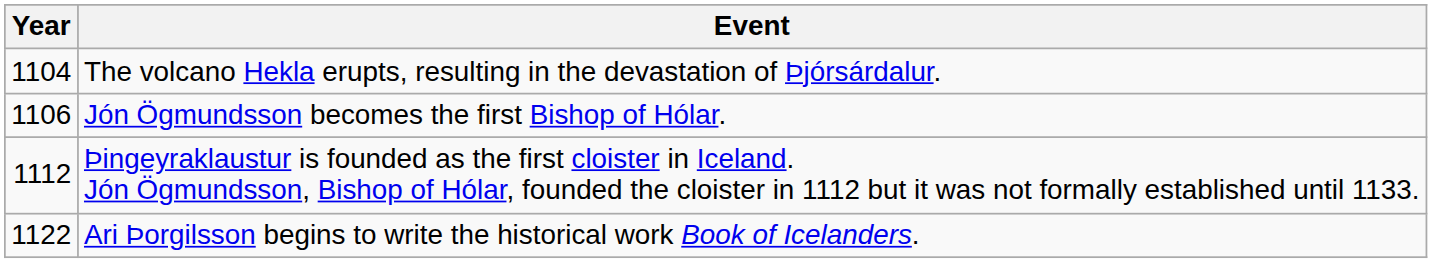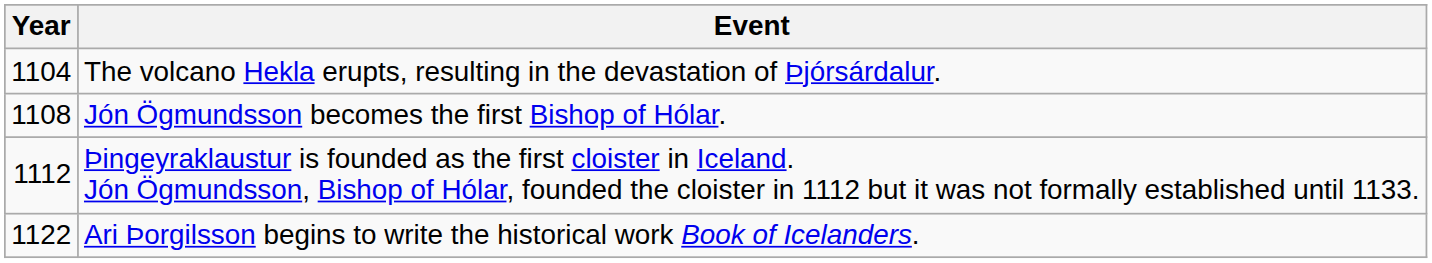 <table class="wikitable">
 <tr>
 <th style="width: 30px">Year</th>
 <th>Event</th>
 </tr>
 <tr>
 <td style="text-align: right;">1104</td>
 <td>The volcano <a href='#'>Hekla</a> erupts, resulting in the devastation of <a href='#'>Þjórsárdalur</a>.</td>
 </tr>
 <tr>
-<td style="text-align: right;">1106</td>
+<td style="text-align: right;">1108</td>
 <td><a href='#'>Jón Ögmundsson</a> becomes the first <a href='#'>Bishop of Hólar</a>.</td>
 </tr>
 <tr>
 <td style="text-align: right;">1112</td>
 <td><a href='#'>Þingeyraklaustur</a> is founded as the first <a href='#'>cloister</a> in <a href='#'>Iceland</a>.<br><a href='#'>Jón Ögmundsson</a>, <a href='#'>Bishop of Hólar</a>, founded the cloister in 1112 but it was not formally established until 1133.</td>
 </tr>
 <tr>
 <td style="text-align: right;">1122</td>
 <td><a href='#'>Ari Þorgilsson</a> begins to write the historical work <em><a href='#'>Book of Icelanders</a></em>.</td>
 </tr>
 </table>
